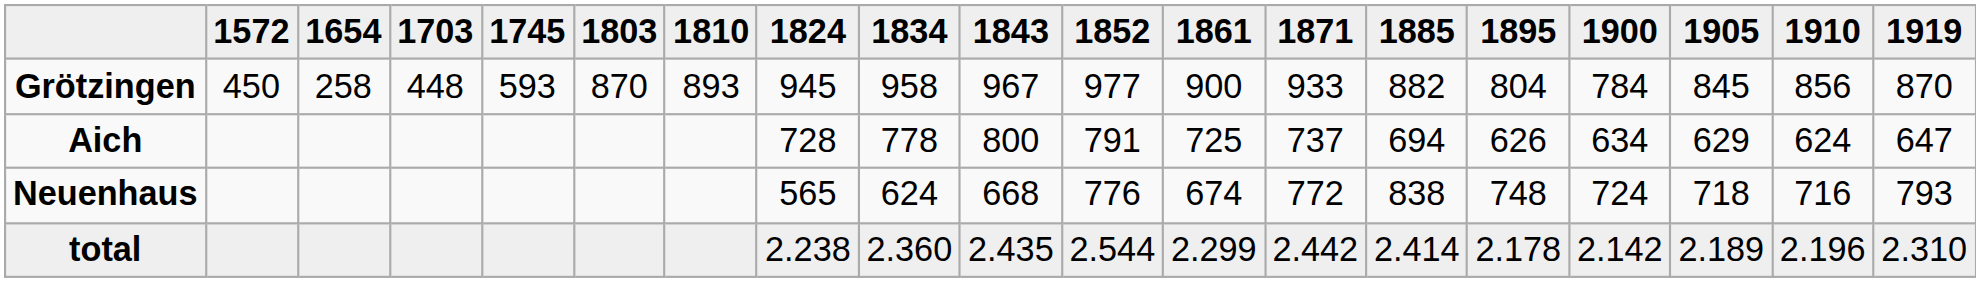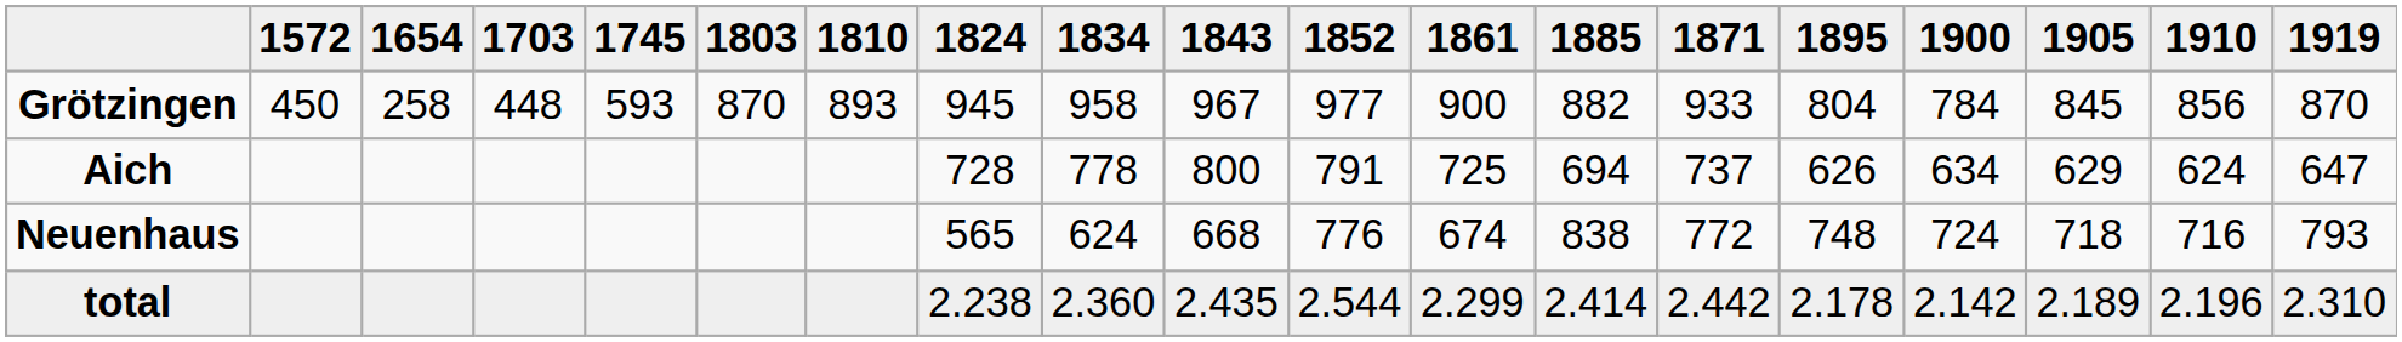 <table class="wikitable">
 <tr>
 <th style="background:#EFEFEF"></th>
 <th style="background:#EFEFEF" width="38">1572</th>
 <th style="background:#EFEFEF" width="38">1654</th>
 <th style="background:#EFEFEF" width="38">1703</th>
 <th style="background:#EFEFEF" width="38">1745</th>
 <th style="background:#EFEFEF" width="38">1803</th>
 <th style="background:#EFEFEF" width="38">1810</th>
 <th style="background:#EFEFEF" width="38">1824</th>
 <th style="background:#EFEFEF" width="38">1834</th>
 <th style="background:#EFEFEF" width="38">1843</th>
 <th style="background:#EFEFEF" width="38">1852</th>
 <th style="background:#EFEFEF" width="38">1861</th>
+<th style="background:#EFEFEF" width="38">1885</th>
 <th style="background:#EFEFEF" width="38">1871</th>
-<th style="background:#EFEFEF" width="38">1885</th>
 <th style="background:#EFEFEF" width="38">1895</th>
 <th style="background:#EFEFEF" width="38">1900</th>
 <th style="background:#EFEFEF" width="38">1905</th>
 <th style="background:#EFEFEF" width="38">1910</th>
 <th style="background:#EFEFEF" width="38">1919</th>
 </tr>
 <tr align="center">
 <td><strong>Grötzingen</strong></td>
 <td>450</td>
 <td>258</td>
 <td>448</td>
 <td>593</td>
 <td>870</td>
 <td>893</td>
 <td>945</td>
 <td>958</td>
 <td>967</td>
 <td>977</td>
 <td>900</td>
+<td>882</td>
 <td>933</td>
-<td>882</td>
 <td>804</td>
 <td>784</td>
 <td>845</td>
 <td>856</td>
 <td>870</td>
 </tr>
 <tr align="center">
 <td><strong>Aich</strong></td>
 <td></td>
 <td></td>
 <td></td>
 <td></td>
 <td></td>
 <td></td>
 <td>728</td>
 <td>778</td>
 <td>800</td>
 <td>791</td>
 <td>725</td>
+<td>694</td>
 <td>737</td>
-<td>694</td>
 <td>626</td>
 <td>634</td>
 <td>629</td>
 <td>624</td>
 <td>647</td>
 </tr>
 <tr align="center">
 <td><strong>Neuenhaus</strong></td>
 <td></td>
 <td></td>
 <td></td>
 <td></td>
 <td></td>
 <td></td>
 <td>565</td>
 <td>624</td>
 <td>668</td>
 <td>776</td>
 <td>674</td>
+<td>838</td>
 <td>772</td>
-<td>838</td>
 <td>748</td>
 <td>724</td>
 <td>718</td>
 <td>716</td>
 <td>793</td>
 </tr>
 <tr align="center">
 <th style="background:#EFEFEF">total</th>
 <td bgcolor="#efefef"></td>
 <td bgcolor="#efefef"></td>
 <td bgcolor="#efefef"></td>
 <td bgcolor="#efefef"></td>
 <td bgcolor="#efefef"></td>
 <td bgcolor="#efefef"></td>
 <td bgcolor="#efefef">2.238</td>
 <td bgcolor="#efefef">2.360</td>
 <td bgcolor="#efefef">2.435</td>
 <td bgcolor="#efefef">2.544</td>
 <td bgcolor="#efefef">2.299</td>
+<td bgcolor="#efefef">2.414</td>
 <td bgcolor="#efefef">2.442</td>
-<td bgcolor="#efefef">2.414</td>
 <td bgcolor="#efefef">2.178</td>
 <td bgcolor="#efefef">2.142</td>
 <td bgcolor="#efefef">2.189</td>
 <td bgcolor="#efefef">2.196</td>
 <td bgcolor="#efefef">2.310</td>
 </tr>
 </table>
